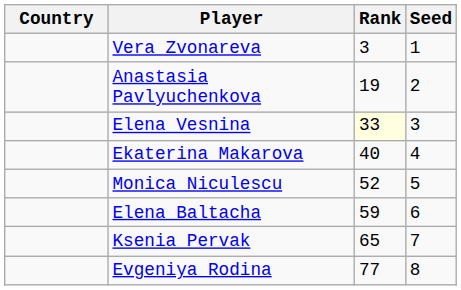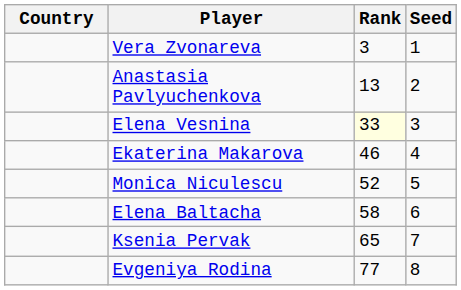 <table class="wikitable">
 <tr>
 <th width="70">Country</th>
 <th width="175">Player</th>
 <th>Rank</th>
 <th>Seed</th>
 </tr>
 <tr>
 <td></td>
 <td><a href='#'>Vera Zvonareva</a></td>
 <td>3</td>
 <td>1</td>
 </tr>
 <tr>
 <td></td>
 <td><a href='#'>Anastasia Pavlyuchenkova</a></td>
-<td>19</td>
+<td>13</td>
 <td>2</td>
 </tr>
 <tr>
 <td></td>
 <td><a href='#'>Elena Vesnina</a></td>
 <td style="background: lightyellow;">33</td>
 <td>3</td>
 </tr>
 <tr>
 <td></td>
 <td><a href='#'>Ekaterina Makarova</a></td>
-<td>40</td>
+<td>46</td>
 <td>4</td>
 </tr>
 <tr>
 <td></td>
 <td><a href='#'>Monica Niculescu</a></td>
 <td>52</td>
 <td>5</td>
 </tr>
 <tr>
 <td></td>
 <td><a href='#'>Elena Baltacha</a></td>
-<td>59</td>
+<td>58</td>
 <td>6</td>
 </tr>
 <tr>
 <td></td>
 <td><a href='#'>Ksenia Pervak</a></td>
 <td>65</td>
 <td>7</td>
 </tr>
 <tr>
 <td></td>
 <td><a href='#'>Evgeniya Rodina</a></td>
 <td>77</td>
 <td>8</td>
 </tr>
 </table>
